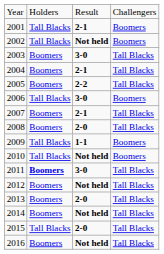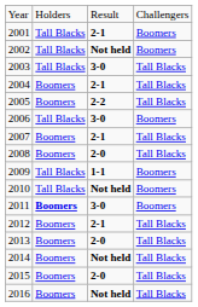 <table class="wikitable" style=font-size:11px>
 <tr>
 <td>Year</td>
 <td>Holders</td>
 <td>Result</td>
 <td>Challengers</td>
 </tr>
 <tr>
 <td>2001</td>
 <td> <a href='#'>Tall Blacks</a></td>
 <td><strong>2-1</strong></td>
 <td> <a href='#'>Boomers</a></td>
 </tr>
 <tr>
 <td>2002</td>
 <td> <a href='#'>Tall Blacks</a></td>
 <td><strong>Not held</strong></td>
 <td> <a href='#'>Boomers</a></td>
 </tr>
 <tr>
 <td>2003</td>
-<td> <a href='#'>Boomers</a></td>
+<td> <a href='#'>Tall Blacks</a></td>
 <td><strong>3-0</strong></td>
 <td> <a href='#'>Tall Blacks</a></td>
 </tr>
 <tr>
 <td>2004</td>
 <td> <a href='#'>Boomers</a></td>
 <td><strong>2-1</strong></td>
 <td> <a href='#'>Tall Blacks</a></td>
 </tr>
 <tr>
 <td>2005</td>
 <td> <a href='#'>Boomers</a></td>
 <td><strong>2-2</strong></td>
 <td> <a href='#'>Tall Blacks</a></td>
 </tr>
 <tr>
 <td>2006</td>
 <td> <a href='#'>Tall Blacks</a></td>
 <td><strong>3-0</strong></td>
 <td> <a href='#'>Boomers</a></td>
 </tr>
 <tr>
 <td>2007</td>
 <td> <a href='#'>Boomers</a></td>
 <td><strong>2-1</strong></td>
 <td> <a href='#'>Tall Blacks</a></td>
 </tr>
 <tr>
 <td>2008</td>
 <td> <a href='#'>Boomers</a></td>
 <td><strong>2-0</strong></td>
 <td> <a href='#'>Tall Blacks</a></td>
 </tr>
 <tr>
 <td>2009</td>
 <td> <a href='#'>Tall Blacks</a></td>
 <td><strong>1-1</strong></td>
 <td> <a href='#'>Boomers</a></td>
 </tr>
 <tr>
 <td>2010</td>
 <td> <a href='#'>Tall Blacks</a></td>
 <td><strong>Not held</strong></td>
 <td> <a href='#'>Boomers</a></td>
 </tr>
 <tr>
 <td>2011</td>
 <td><strong> <a href='#'>Boomers</a></strong></td>
 <td><strong>3-0</strong></td>
-<td> <a href='#'>Tall Blacks</a></td>
+<td> <a href='#'>Boomers</a></td>
 </tr>
 <tr>
 <td>2012</td>
 <td> <a href='#'>Boomers</a></td>
-<td><strong>Not held</strong></td>
+<td><strong>2-1</strong></td>
 <td> <a href='#'>Tall Blacks</a></td>
 </tr>
 <tr>
 <td>2013</td>
 <td> <a href='#'>Boomers</a></td>
 <td><strong>2-0</strong></td>
 <td> <a href='#'>Tall Blacks</a></td>
 </tr>
 <tr>
 <td>2014</td>
 <td> <a href='#'>Boomers</a></td>
 <td><strong>Not held</strong></td>
 <td> <a href='#'>Tall Blacks</a></td>
 </tr>
 <tr>
 <td>2015</td>
-<td> <a href='#'>Tall Blacks</a></td>
+<td> <a href='#'>Boomers</a></td>
 <td><strong>2-0</strong></td>
 <td> <a href='#'>Tall Blacks</a></td>
 </tr>
 <tr>
 <td>2016</td>
 <td> <a href='#'>Boomers</a></td>
 <td><strong>Not held</strong></td>
 <td> <a href='#'>Tall Blacks</a></td>
 </tr>
 </table>
